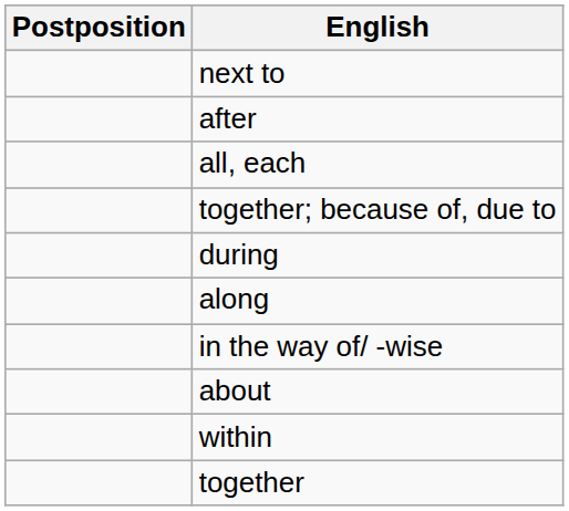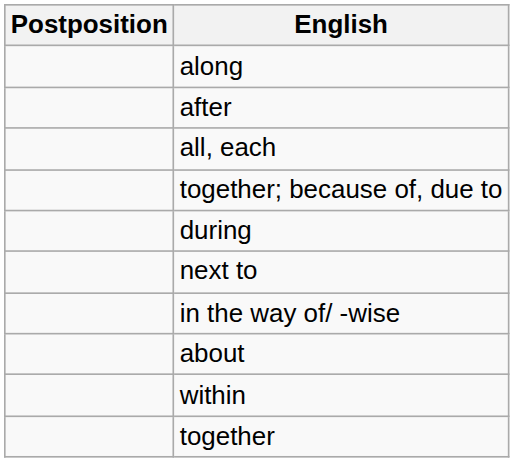 <table class="wikitable">
 <tr style="background:#dfdfdf;" |>
 <th>Postposition</th>
 <th>English</th>
 </tr>
 <tr>
 <td></td>
-<td>next to</td>
+<td>along</td>
 </tr>
 <tr>
 <td></td>
 <td>after</td>
 </tr>
 <tr>
 <td></td>
 <td>all, each</td>
 </tr>
 <tr>
 <td></td>
 <td>together; because of, due to</td>
 </tr>
 <tr>
 <td></td>
 <td>during</td>
 </tr>
 <tr>
 <td></td>
-<td>along</td>
+<td>next to</td>
 </tr>
 <tr>
 <td></td>
 <td>in the way of/ -wise</td>
 </tr>
 <tr>
 <td></td>
 <td>about</td>
 </tr>
 <tr>
 <td></td>
 <td>within</td>
 </tr>
 <tr>
 <td></td>
 <td>together</td>
 </tr>
 </table>
